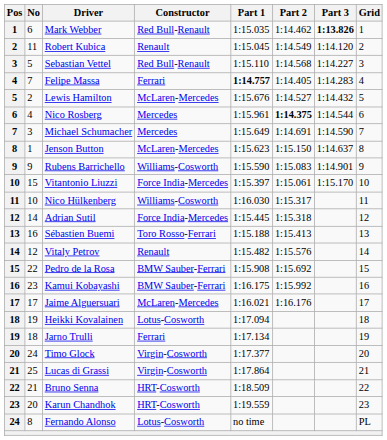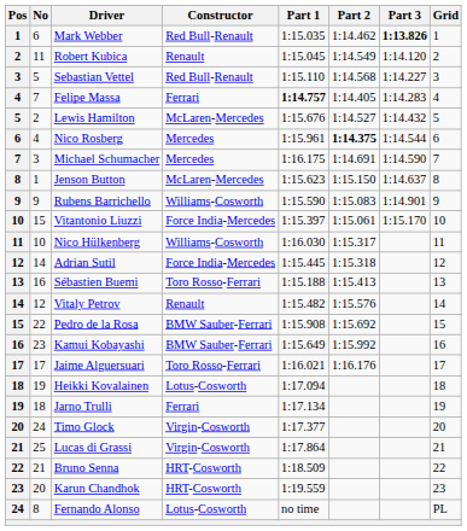 <table class="wikitable sortable" style="font-size: 85%">
 <tr>
 <th>Pos</th>
 <th>No</th>
 <th>Driver</th>
 <th>Constructor</th>
 <th>Part 1</th>
 <th>Part 2</th>
 <th>Part 3</th>
 <th>Grid</th>
 </tr>
 <tr>
 <th>1</th>
 <td>6</td>
 <td> <a href='#'>Mark Webber</a></td>
 <td><a href='#'>Red Bull</a>-<a href='#'>Renault</a></td>
 <td>1:15.035</td>
 <td>1:14.462</td>
 <td><strong>1:13.826</strong></td>
 <td>1</td>
 </tr>
 <tr>
 <th>2</th>
 <td>11</td>
 <td> <a href='#'>Robert Kubica</a></td>
 <td><a href='#'>Renault</a></td>
 <td>1:15.045</td>
 <td>1:14.549</td>
 <td>1:14.120</td>
 <td>2</td>
 </tr>
 <tr>
 <th>3</th>
 <td>5</td>
 <td> <a href='#'>Sebastian Vettel</a></td>
 <td><a href='#'>Red Bull</a>-<a href='#'>Renault</a></td>
 <td>1:15.110</td>
 <td>1:14.568</td>
 <td>1:14.227</td>
 <td>3</td>
 </tr>
 <tr>
 <th>4</th>
 <td>7</td>
 <td> <a href='#'>Felipe Massa</a></td>
 <td><a href='#'>Ferrari</a></td>
 <td><strong>1:14.757</strong></td>
 <td>1:14.405</td>
 <td>1:14.283</td>
 <td>4</td>
 </tr>
 <tr>
 <th>5</th>
 <td>2</td>
 <td> <a href='#'>Lewis Hamilton</a></td>
 <td><a href='#'>McLaren</a>-<a href='#'>Mercedes</a></td>
 <td>1:15.676</td>
 <td>1:14.527</td>
 <td>1:14.432</td>
 <td>5</td>
 </tr>
 <tr>
 <th>6</th>
 <td>4</td>
 <td> <a href='#'>Nico Rosberg</a></td>
 <td><a href='#'>Mercedes</a></td>
 <td>1:15.961</td>
 <td><strong>1:14.375</strong></td>
 <td>1:14.544</td>
 <td>6</td>
 </tr>
 <tr>
 <th>7</th>
 <td>3</td>
 <td> <a href='#'>Michael Schumacher</a></td>
 <td><a href='#'>Mercedes</a></td>
-<td>1:15.649</td>
+<td>1:16.175</td>
 <td>1:14.691</td>
 <td>1:14.590</td>
 <td>7</td>
 </tr>
 <tr>
 <th>8</th>
 <td>1</td>
 <td> <a href='#'>Jenson Button</a></td>
 <td><a href='#'>McLaren</a>-<a href='#'>Mercedes</a></td>
 <td>1:15.623</td>
 <td>1:15.150</td>
 <td>1:14.637</td>
 <td>8</td>
 </tr>
 <tr>
 <th>9</th>
 <td>9</td>
 <td> <a href='#'>Rubens Barrichello</a></td>
 <td><a href='#'>Williams</a>-<a href='#'>Cosworth</a></td>
 <td>1:15.590</td>
 <td>1:15.083</td>
 <td>1:14.901</td>
 <td>9</td>
 </tr>
 <tr>
 <th>10</th>
 <td>15</td>
 <td> <a href='#'>Vitantonio Liuzzi</a></td>
 <td><a href='#'>Force India</a>-<a href='#'>Mercedes</a></td>
 <td>1:15.397</td>
 <td>1:15.061</td>
 <td>1:15.170</td>
 <td>10</td>
 </tr>
 <tr>
 <th>11</th>
 <td>10</td>
 <td> <a href='#'>Nico Hülkenberg</a></td>
 <td><a href='#'>Williams</a>-<a href='#'>Cosworth</a></td>
 <td>1:16.030</td>
 <td>1:15.317</td>
 <td></td>
 <td>11</td>
 </tr>
 <tr>
 <th>12</th>
 <td>14</td>
 <td> <a href='#'>Adrian Sutil</a></td>
 <td><a href='#'>Force India</a>-<a href='#'>Mercedes</a></td>
 <td>1:15.445</td>
 <td>1:15.318</td>
 <td></td>
 <td>12</td>
 </tr>
 <tr>
 <th>13</th>
 <td>16</td>
 <td> <a href='#'>Sébastien Buemi</a></td>
 <td><a href='#'>Toro Rosso</a>-<a href='#'>Ferrari</a></td>
 <td>1:15.188</td>
 <td>1:15.413</td>
 <td></td>
 <td>13</td>
 </tr>
 <tr>
 <th>14</th>
 <td>12</td>
 <td> <a href='#'>Vitaly Petrov</a></td>
 <td><a href='#'>Renault</a></td>
 <td>1:15.482</td>
 <td>1:15.576</td>
 <td></td>
 <td>14</td>
 </tr>
 <tr>
 <th>15</th>
 <td>22</td>
 <td> <a href='#'>Pedro de la Rosa</a></td>
 <td><a href='#'>BMW Sauber</a>-<a href='#'>Ferrari</a></td>
 <td>1:15.908</td>
 <td>1:15.692</td>
 <td></td>
 <td>15</td>
 </tr>
 <tr>
 <th>16</th>
 <td>23</td>
 <td> <a href='#'>Kamui Kobayashi</a></td>
 <td><a href='#'>BMW Sauber</a>-<a href='#'>Ferrari</a></td>
-<td>1:16.175</td>
+<td>1:15.649</td>
 <td>1:15.992</td>
 <td></td>
 <td>16</td>
 </tr>
 <tr>
 <th>17</th>
 <td>17</td>
 <td> <a href='#'>Jaime Alguersuari</a></td>
-<td><a href='#'>McLaren</a>-<a href='#'>Mercedes</a></td>
+<td><a href='#'>Toro Rosso</a>-<a href='#'>Ferrari</a></td>
 <td>1:16.021</td>
 <td>1:16.176</td>
 <td></td>
 <td>17</td>
 </tr>
 <tr>
 <th>18</th>
 <td>19</td>
 <td> <a href='#'>Heikki Kovalainen</a></td>
 <td><a href='#'>Lotus</a>-<a href='#'>Cosworth</a></td>
 <td>1:17.094</td>
 <td></td>
 <td></td>
 <td>18</td>
 </tr>
 <tr>
 <th>19</th>
 <td>18</td>
 <td> <a href='#'>Jarno Trulli</a></td>
 <td><a href='#'>Ferrari</a></td>
 <td>1:17.134</td>
 <td></td>
 <td></td>
 <td>19</td>
 </tr>
 <tr>
 <th>20</th>
 <td>24</td>
 <td> <a href='#'>Timo Glock</a></td>
 <td><a href='#'>Virgin</a>-<a href='#'>Cosworth</a></td>
 <td>1:17.377</td>
 <td></td>
 <td></td>
 <td>20</td>
 </tr>
 <tr>
 <th>21</th>
 <td>25</td>
 <td> <a href='#'>Lucas di Grassi</a></td>
 <td><a href='#'>Virgin</a>-<a href='#'>Cosworth</a></td>
 <td>1:17.864</td>
 <td></td>
 <td></td>
 <td>21</td>
 </tr>
 <tr>
 <th>22</th>
 <td>21</td>
 <td> <a href='#'>Bruno Senna</a></td>
 <td><a href='#'>HRT</a>-<a href='#'>Cosworth</a></td>
 <td>1:18.509</td>
 <td></td>
 <td></td>
 <td>22</td>
 </tr>
 <tr>
 <th>23</th>
 <td>20</td>
 <td> <a href='#'>Karun Chandhok</a></td>
 <td><a href='#'>HRT</a>-<a href='#'>Cosworth</a></td>
 <td>1:19.559</td>
 <td></td>
 <td></td>
 <td>23</td>
 </tr>
 <tr>
 <th>24</th>
 <td>8</td>
 <td> <a href='#'>Fernando Alonso</a></td>
 <td><a href='#'>Lotus</a>-<a href='#'>Cosworth</a></td>
 <td>no time</td>
 <td></td>
 <td></td>
 <td>PL</td>
 </tr>
 <tr>
 <th colspan="8"></th>
 </tr>
 </table>
